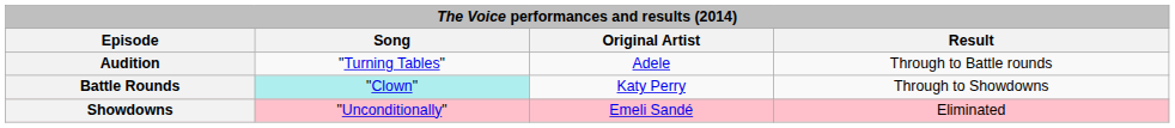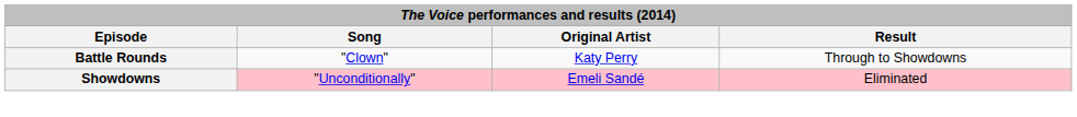 <table class="wikitable collapsible collapsed" style="width:100%; margin:1em auto 1em auto; text-align:center;">
 <tr>
 <th colspan="4" style="background:#BFBFBF;"><em>The Voice</em> performances and results (2014)</th>
 </tr>
 <tr>
 <th scope="col">Episode</th>
 <th scope="col">Song</th>
 <th scope="col">Original Artist</th>
 <th scope="col">Result</th>
 </tr>
 <tr>
-<th>Audition</th>
-<td>"<a href='#'>Turning Tables</a>"</td>
-<td><a href='#'>Adele</a></td>
-<td>Through to Battle rounds</td>
-</tr>
-<tr>
 <th>Battle Rounds</th>
-<td style="background: paleturquoise;">"<a href='#'>Clown</a>"</td>
+<td>"<a href='#'>Clown</a>"</td>
 <td><a href='#'>Katy Perry</a></td>
 <td>Through to Showdowns</td>
 </tr>
 <tr style="background:pink;">
 <th>Showdowns</th>
 <td>"<a href='#'>Unconditionally</a>"</td>
 <td><a href='#'>Emeli Sandé</a></td>
 <td>Eliminated</td>
 </tr>
 </table>
